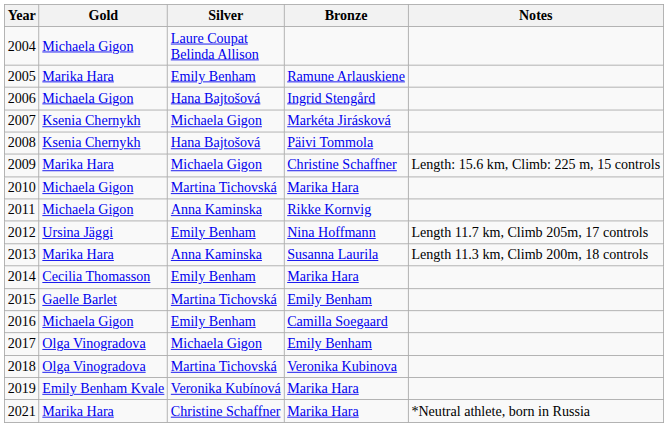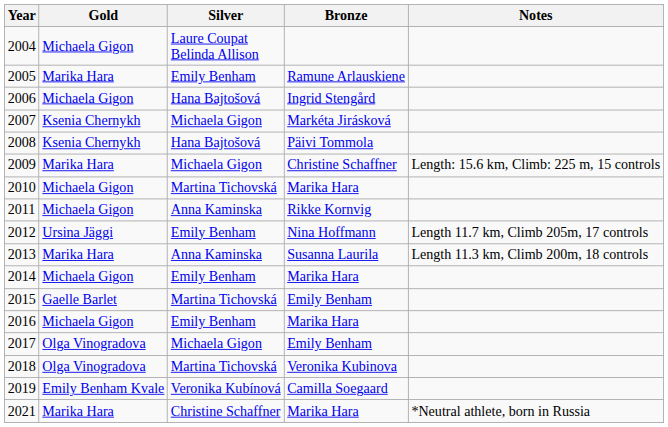 <table class="wikitable">
 <tr>
 <th>Year</th>
 <th>Gold</th>
 <th>Silver</th>
 <th>Bronze</th>
 <th>Notes</th>
 </tr>
 <tr>
 <td>2004</td>
 <td> <a href='#'>Michaela Gigon</a></td>
 <td> <a href='#'>Laure Coupat</a> <br>  <a href='#'>Belinda Allison</a></td>
 <td></td>
 <td></td>
 </tr>
 <tr>
 <td>2005</td>
 <td> <a href='#'>Marika Hara</a></td>
 <td> <a href='#'>Emily Benham</a></td>
 <td> <a href='#'>Ramune Arlauskiene</a></td>
 <td></td>
 </tr>
 <tr>
 <td>2006</td>
 <td> <a href='#'>Michaela Gigon</a></td>
 <td> <a href='#'>Hana Bajtošová</a></td>
 <td> <a href='#'>Ingrid Stengård</a></td>
 <td></td>
 </tr>
 <tr>
 <td>2007</td>
 <td> <a href='#'>Ksenia Chernykh</a></td>
 <td> <a href='#'>Michaela Gigon</a></td>
 <td> <a href='#'>Markéta Jirásková</a></td>
 <td></td>
 </tr>
 <tr>
 <td>2008</td>
 <td> <a href='#'>Ksenia Chernykh</a></td>
 <td> <a href='#'>Hana Bajtošová</a></td>
 <td> <a href='#'>Päivi Tommola</a></td>
 <td></td>
 </tr>
 <tr>
 <td>2009</td>
 <td> <a href='#'>Marika Hara</a></td>
 <td> <a href='#'>Michaela Gigon</a></td>
 <td> <a href='#'>Christine Schaffner</a></td>
 <td>Length: 15.6 km, Climb: 225 m, 15 controls</td>
 </tr>
 <tr>
 <td>2010</td>
 <td> <a href='#'>Michaela Gigon</a></td>
 <td> <a href='#'>Martina Tichovská</a></td>
 <td> <a href='#'>Marika Hara</a></td>
 <td></td>
 </tr>
 <tr>
 <td>2011</td>
 <td> <a href='#'>Michaela Gigon</a></td>
 <td> <a href='#'>Anna Kaminska</a></td>
 <td> <a href='#'>Rikke Kornvig</a></td>
 <td></td>
 </tr>
 <tr>
 <td>2012</td>
 <td> <a href='#'>Ursina Jäggi</a></td>
 <td> <a href='#'>Emily Benham</a></td>
 <td> <a href='#'>Nina Hoffmann</a></td>
 <td>Length 11.7 km, Climb 205m, 17 controls</td>
 </tr>
 <tr>
 <td>2013</td>
 <td> <a href='#'>Marika Hara</a></td>
 <td> <a href='#'>Anna Kaminska</a></td>
 <td> <a href='#'>Susanna Laurila</a></td>
 <td>Length 11.3 km, Climb 200m, 18 controls</td>
 </tr>
 <tr>
 <td>2014</td>
-<td> <a href='#'>Cecilia Thomasson</a></td>
+<td> <a href='#'>Michaela Gigon</a></td>
 <td> <a href='#'>Emily Benham</a></td>
 <td> <a href='#'>Marika Hara</a></td>
 <td></td>
 </tr>
 <tr>
 <td>2015</td>
 <td> <a href='#'>Gaelle Barlet</a></td>
 <td> <a href='#'>Martina Tichovská</a></td>
 <td> <a href='#'>Emily Benham</a></td>
 <td></td>
 </tr>
 <tr>
 <td>2016</td>
 <td> <a href='#'>Michaela Gigon</a></td>
 <td> <a href='#'>Emily Benham</a></td>
-<td> <a href='#'>Camilla Soegaard</a></td>
+<td> <a href='#'>Marika Hara</a></td>
 <td></td>
 </tr>
 <tr>
 <td>2017</td>
 <td> <a href='#'>Olga Vinogradova</a></td>
 <td> <a href='#'>Michaela Gigon</a></td>
 <td> <a href='#'>Emily Benham</a></td>
 <td></td>
 </tr>
 <tr>
 <td>2018</td>
 <td> <a href='#'>Olga Vinogradova</a></td>
 <td> <a href='#'>Martina Tichovská</a></td>
 <td> <a href='#'>Veronika Kubinova</a></td>
 </tr>
 <tr>
 <td>2019</td>
 <td> <a href='#'>Emily Benham Kvale</a></td>
 <td> <a href='#'>Veronika Kubínová</a></td>
-<td> <a href='#'>Marika Hara</a></td>
+<td> <a href='#'>Camilla Soegaard</a></td>
 <td></td>
 </tr>
 <tr>
 <td>2021</td>
 <td> <a href='#'>Marika Hara</a></td>
 <td> <a href='#'>Christine Schaffner</a></td>
 <td> <a href='#'>Marika Hara</a></td>
 <td>*Neutral athlete, born in Russia</td>
 </tr>
 </table>
